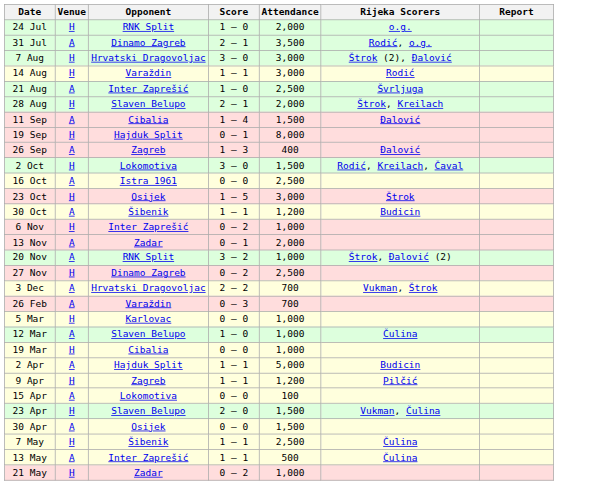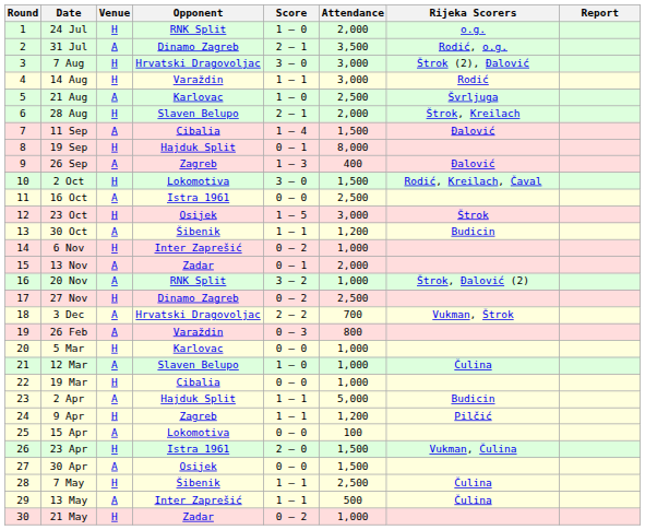 <table class="wikitable sortable" style="text-align: center; font-size:95%;">
 <tr>
+<th width="30">Round</th>
 <th width="60">Date</th>
 <th width="20">Venue</th>
 <th width="150">Opponent</th>
 <th width="60">Score</th>
 <th width="40">Attendance</th>
 <th width="200">Rijeka Scorers</th>
 <th width="90" class="unsortable">Report</th>
 </tr>
 <tr bgcolor="#ddffdd">
+<td>1</td>
 <td>24 Jul</td>
 <td><a href='#'>H</a></td>
 <td><a href='#'>RNK Split</a></td>
 <td>1 – 0</td>
 <td>2,000</td>
 <td><a href='#'>o.g.</a></td>
 <td></td>
 </tr>
 <tr bgcolor="#ddffdd">
+<td>2</td>
 <td>31 Jul</td>
 <td><a href='#'>A</a></td>
 <td><a href='#'>Dinamo Zagreb</a></td>
 <td>2 – 1</td>
 <td>3,500</td>
 <td><a href='#'>Rodić</a>, <a href='#'>o.g.</a></td>
 <td></td>
 </tr>
 <tr bgcolor="#ddffdd">
+<td>3</td>
 <td>7 Aug</td>
 <td><a href='#'>H</a></td>
 <td><a href='#'>Hrvatski Dragovoljac</a></td>
 <td>3 – 0</td>
 <td>3,000</td>
 <td><a href='#'>Štrok</a> (2), <a href='#'>Đalović</a></td>
 <td></td>
 </tr>
 <tr bgcolor="#ffffdd">
+<td>4</td>
 <td>14 Aug</td>
 <td><a href='#'>H</a></td>
 <td><a href='#'>Varaždin</a></td>
 <td>1 – 1</td>
 <td>3,000</td>
 <td><a href='#'>Rodić</a></td>
 <td></td>
 </tr>
 <tr bgcolor="#ddffdd">
+<td>5</td>
 <td>21 Aug</td>
 <td><a href='#'>A</a></td>
-<td><a href='#'>Inter Zaprešić</a></td>
+<td><a href='#'>Karlovac</a></td>
 <td>1 – 0</td>
 <td>2,500</td>
 <td><a href='#'>Švrljuga</a></td>
 <td></td>
 </tr>
 <tr bgcolor="#ddffdd">
+<td>6</td>
 <td>28 Aug</td>
 <td><a href='#'>H</a></td>
 <td><a href='#'>Slaven Belupo</a></td>
 <td>2 – 1</td>
 <td>2,000</td>
 <td><a href='#'>Štrok</a>, <a href='#'>Kreilach</a></td>
 <td></td>
 </tr>
 <tr bgcolor="#ffdddd">
+<td>7</td>
 <td>11 Sep</td>
 <td><a href='#'>A</a></td>
 <td><a href='#'>Cibalia</a></td>
 <td>1 – 4</td>
 <td>1,500</td>
 <td><a href='#'>Đalović</a></td>
 <td></td>
 </tr>
 <tr bgcolor="#ffdddd">
+<td>8</td>
 <td>19 Sep</td>
 <td><a href='#'>H</a></td>
 <td><a href='#'>Hajduk Split</a></td>
 <td>0 – 1</td>
 <td>8,000</td>
 <td></td>
 <td></td>
 </tr>
 <tr bgcolor="#ffdddd">
+<td>9</td>
 <td>26 Sep</td>
 <td><a href='#'>A</a></td>
 <td><a href='#'>Zagreb</a></td>
 <td>1 – 3</td>
 <td>400</td>
 <td><a href='#'>Đalović</a></td>
 <td></td>
 </tr>
 <tr bgcolor="#ddffdd">
+<td>10</td>
 <td>2 Oct</td>
 <td><a href='#'>H</a></td>
 <td><a href='#'>Lokomotiva</a></td>
 <td>3 – 0</td>
 <td>1,500</td>
 <td><a href='#'>Rodić</a>, <a href='#'>Kreilach</a>, <a href='#'>Čaval</a></td>
 <td></td>
 </tr>
 <tr bgcolor="#ffffdd">
+<td>11</td>
 <td>16 Oct</td>
 <td><a href='#'>A</a></td>
 <td><a href='#'>Istra 1961</a></td>
 <td>0 – 0</td>
 <td>2,500</td>
 <td></td>
 <td></td>
 </tr>
 <tr bgcolor="#ffdddd">
+<td>12</td>
 <td>23 Oct</td>
 <td><a href='#'>H</a></td>
 <td><a href='#'>Osijek</a></td>
 <td>1 – 5</td>
 <td>3,000</td>
 <td><a href='#'>Štrok</a></td>
 <td></td>
 </tr>
 <tr bgcolor="#ffffdd">
+<td>13</td>
 <td>30 Oct</td>
 <td><a href='#'>A</a></td>
 <td><a href='#'>Šibenik</a></td>
 <td>1 – 1</td>
 <td>1,200</td>
 <td><a href='#'>Budicin</a></td>
 <td></td>
 </tr>
 <tr bgcolor="#ffdddd">
+<td>14</td>
 <td>6 Nov</td>
 <td><a href='#'>H</a></td>
 <td><a href='#'>Inter Zaprešić</a></td>
 <td>0 – 2</td>
 <td>1,000</td>
 <td></td>
 <td></td>
 </tr>
 <tr bgcolor="#ffdddd">
+<td>15</td>
 <td>13 Nov</td>
 <td><a href='#'>A</a></td>
 <td><a href='#'>Zadar</a></td>
 <td>0 – 1</td>
 <td>2,000</td>
 <td></td>
 <td></td>
 </tr>
 <tr bgcolor="#ddffdd">
+<td>16</td>
 <td>20 Nov</td>
 <td><a href='#'>A</a></td>
 <td><a href='#'>RNK Split</a></td>
 <td>3 – 2</td>
 <td>1,000</td>
 <td><a href='#'>Štrok</a>, <a href='#'>Đalović</a> (2)</td>
 <td></td>
 </tr>
 <tr bgcolor="#ffdddd">
+<td>17</td>
 <td>27 Nov</td>
 <td><a href='#'>H</a></td>
 <td><a href='#'>Dinamo Zagreb</a></td>
 <td>0 – 2</td>
 <td>2,500</td>
 <td></td>
 <td></td>
 </tr>
 <tr bgcolor="#ffffdd">
+<td>18</td>
 <td>3 Dec</td>
 <td><a href='#'>A</a></td>
 <td><a href='#'>Hrvatski Dragovoljac</a></td>
 <td>2 – 2</td>
 <td>700</td>
 <td><a href='#'>Vukman</a>, <a href='#'>Štrok</a></td>
 <td></td>
 </tr>
 <tr bgcolor="#ffdddd">
+<td>19</td>
 <td>26 Feb</td>
 <td><a href='#'>A</a></td>
 <td><a href='#'>Varaždin</a></td>
 <td>0 – 3</td>
-<td>700</td>
+<td>800</td>
 <td></td>
 <td></td>
 </tr>
 <tr bgcolor="#ffffdd">
+<td>20</td>
 <td>5 Mar</td>
 <td><a href='#'>H</a></td>
 <td><a href='#'>Karlovac</a></td>
 <td>0 – 0</td>
 <td>1,000</td>
 <td></td>
 <td></td>
 </tr>
 <tr bgcolor="#ddffdd">
+<td>21</td>
 <td>12 Mar</td>
 <td><a href='#'>A</a></td>
 <td><a href='#'>Slaven Belupo</a></td>
 <td>1 – 0</td>
 <td>1,000</td>
 <td><a href='#'>Čulina</a></td>
 <td></td>
 </tr>
 <tr bgcolor="#ffffdd">
+<td>22</td>
 <td>19 Mar</td>
 <td><a href='#'>H</a></td>
 <td><a href='#'>Cibalia</a></td>
 <td>0 – 0</td>
 <td>1,000</td>
 <td></td>
 <td></td>
 </tr>
 <tr bgcolor="#ffffdd">
+<td>23</td>
 <td>2 Apr</td>
 <td><a href='#'>A</a></td>
 <td><a href='#'>Hajduk Split</a></td>
 <td>1 – 1</td>
 <td>5,000</td>
 <td><a href='#'>Budicin</a></td>
 <td></td>
 </tr>
 <tr bgcolor="#ffffdd">
+<td>24</td>
 <td>9 Apr</td>
 <td><a href='#'>H</a></td>
 <td><a href='#'>Zagreb</a></td>
 <td>1 – 1</td>
 <td>1,200</td>
 <td><a href='#'>Pilčić</a></td>
 <td></td>
 </tr>
 <tr bgcolor="#ffffdd">
+<td>25</td>
 <td>15 Apr</td>
 <td><a href='#'>A</a></td>
 <td><a href='#'>Lokomotiva</a></td>
 <td>0 – 0</td>
 <td>100</td>
 <td></td>
 <td></td>
 </tr>
 <tr bgcolor="#ddffdd">
+<td>26</td>
 <td>23 Apr</td>
 <td><a href='#'>H</a></td>
-<td><a href='#'>Slaven Belupo</a></td>
+<td><a href='#'>Istra 1961</a></td>
 <td>2 – 0</td>
 <td>1,500</td>
 <td><a href='#'>Vukman</a>, <a href='#'>Čulina</a></td>
 <td></td>
 </tr>
 <tr bgcolor="#ffffdd">
+<td>27</td>
 <td>30 Apr</td>
 <td><a href='#'>A</a></td>
 <td><a href='#'>Osijek</a></td>
 <td>0 – 0</td>
 <td>1,500</td>
 <td></td>
 <td></td>
 </tr>
 <tr bgcolor="#ffffdd">
+<td>28</td>
 <td>7 May</td>
 <td><a href='#'>H</a></td>
 <td><a href='#'>Šibenik</a></td>
 <td>1 – 1</td>
 <td>2,500</td>
 <td><a href='#'>Čulina</a></td>
 <td></td>
 </tr>
 <tr bgcolor="#ffffdd">
+<td>29</td>
 <td>13 May</td>
 <td><a href='#'>A</a></td>
 <td><a href='#'>Inter Zaprešić</a></td>
 <td>1 – 1</td>
 <td>500</td>
 <td><a href='#'>Čulina</a></td>
 <td></td>
 </tr>
 <tr bgcolor="#ffdddd">
+<td>30</td>
 <td>21 May</td>
 <td><a href='#'>H</a></td>
 <td><a href='#'>Zadar</a></td>
 <td>0 – 2</td>
 <td>1,000</td>
 <td></td>
 <td></td>
 </tr>
 </table>
